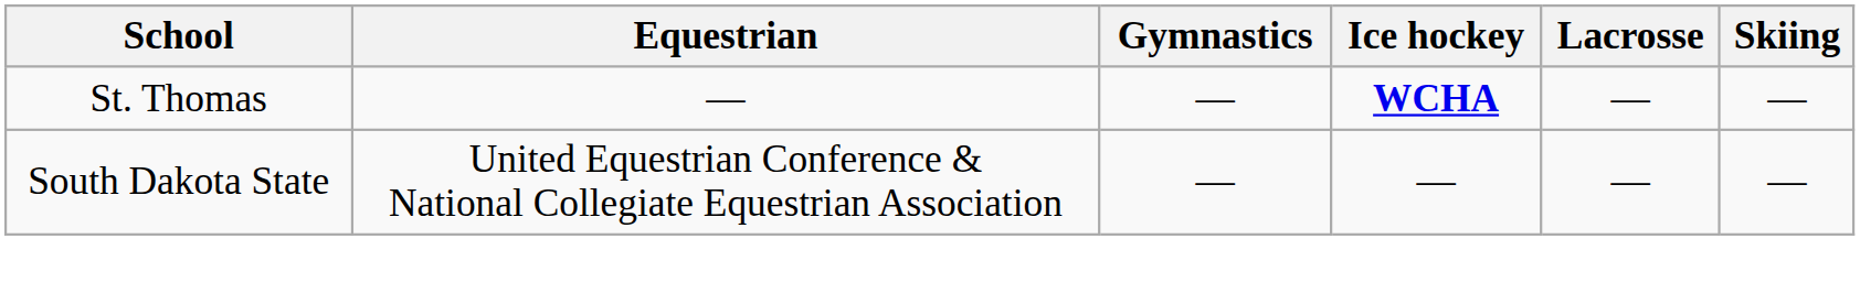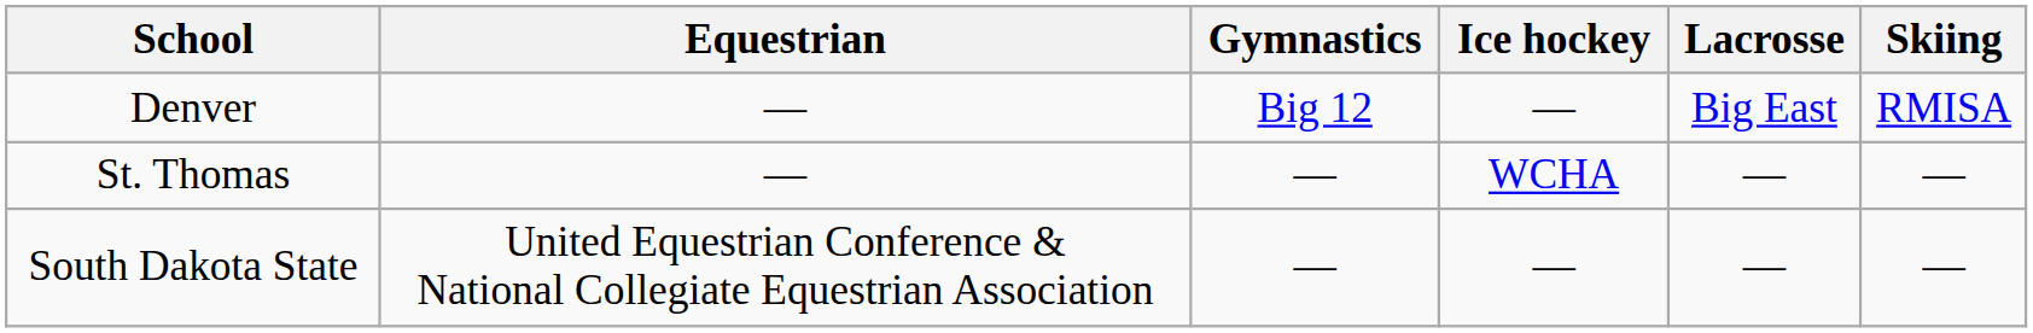 <table class="wikitable" style="text-align:center; width:60%;">
 <tr>
 <th>School</th>
 <th>Equestrian</th>
 <th>Gymnastics</th>
 <th>Ice hockey</th>
 <th>Lacrosse</th>
 <th>Skiing</th>
 </tr>
 <tr>
+<td>Denver</td>
+<td>—</td>
+<td><a href='#'>Big 12</a></td>
+<td>—</td>
+<td><a href='#'>Big East</a></td>
+<td><a href='#'>RMISA</a></td>
+</tr>
+<tr>
 <td>St. Thomas</td>
 <td>—</td>
 <td>—</td>
-<td><strong><a href='#'>WCHA</a></strong></td>
+<td><a href='#'>WCHA</a></td>
 <td>—</td>
 <td>—</td>
 </tr>
 <tr>
 <td>South Dakota State</td>
 <td>United Equestrian Conference &<br>National Collegiate Equestrian Association</td>
 <td>—</td>
 <td>—</td>
 <td>—</td>
 <td>—</td>
 </tr>
 </table>
